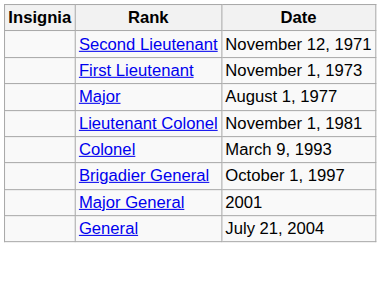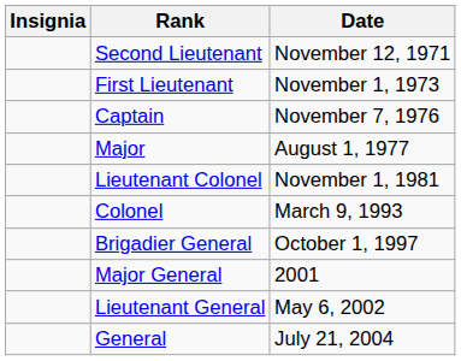 <table class="wikitable">
 <tr>
 <th>Insignia</th>
 <th>Rank</th>
 <th>Date</th>
 </tr>
 <tr>
 <td align="center"></td>
 <td><a href='#'>Second Lieutenant</a></td>
 <td>November 12, 1971</td>
 </tr>
 <tr>
 <td align="center"></td>
 <td><a href='#'>First Lieutenant</a></td>
 <td>November 1, 1973</td>
+</tr>
+<tr>
+<td align="center"></td>
+<td><a href='#'>Captain</a></td>
+<td>November 7, 1976</td>
 </tr>
 <tr>
 <td align="center"></td>
 <td><a href='#'>Major</a></td>
 <td>August 1, 1977</td>
 </tr>
 <tr>
 <td align="center"></td>
 <td><a href='#'>Lieutenant Colonel</a></td>
 <td>November 1, 1981</td>
 </tr>
 <tr>
 <td align="center"></td>
 <td><a href='#'>Colonel</a></td>
 <td>March 9, 1993</td>
 </tr>
 <tr>
 <td align="center"></td>
 <td><a href='#'>Brigadier General</a></td>
 <td>October 1, 1997</td>
 </tr>
 <tr>
 <td align="center"></td>
 <td><a href='#'>Major General</a></td>
 <td>2001</td>
 </tr>
 <tr>
 <td align="center"></td>
+<td><a href='#'>Lieutenant General</a></td>
+<td>May 6, 2002</td>
+</tr>
+<tr>
+<td align="center"></td>
 <td><a href='#'>General</a></td>
 <td>July 21, 2004</td>
 </tr>
 </table>
